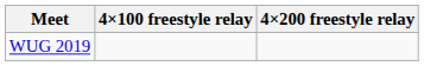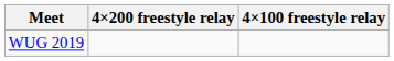 <table class="sortable wikitable">
 <tr>
 <th>Meet</th>
+<th class="unsortable">4×200 freestyle relay</th>
 <th class="unsortable">4×100 freestyle relay</th>
-<th class="unsortable">4×200 freestyle relay</th>
 </tr>
 <tr>
 <td><a href='#'>WUG 2019</a></td>
 <td align="center"></td>
 <td align="center"></td>
 </tr>
 </table>
